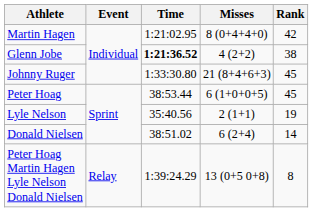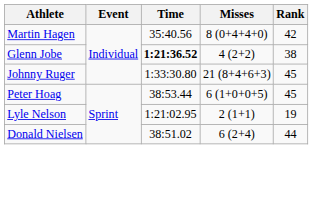 <table class=wikitable style=font-size:90%;text-align:center>
 <tr>
 <th>Athlete</th>
 <th>Event</th>
 <th>Time</th>
 <th>Misses</th>
 <th>Rank</th>
 </tr>
 <tr>
 <td align=left><a href='#'>Martin Hagen</a></td>
 <td align=left rowspan=3><a href='#'>Individual</a></td>
-<td>1:21:02.95</td>
+<td>35:40.56</td>
 <td>8 (0+4+4+0)</td>
 <td>42</td>
 </tr>
 <tr>
 <td align=left><a href='#'>Glenn Jobe</a></td>
 <td><strong>1:21:36.52</strong></td>
 <td>4 (2+2)</td>
 <td>38</td>
 </tr>
 <tr>
 <td align=left><a href='#'>Johnny Ruger</a></td>
 <td>1:33:30.80</td>
 <td>21 (8+4+6+3)</td>
 <td>45</td>
 </tr>
 <tr>
 <td align=left><a href='#'>Peter Hoag</a></td>
 <td align=left rowspan=3><a href='#'>Sprint</a></td>
 <td>38:53.44</td>
 <td>6 (1+0+0+5)</td>
 <td>45</td>
 </tr>
 <tr>
 <td align=left><a href='#'>Lyle Nelson</a></td>
-<td>35:40.56</td>
+<td>1:21:02.95</td>
 <td>2 (1+1)</td>
 <td>19</td>
 </tr>
 <tr>
 <td align=left><a href='#'>Donald Nielsen</a></td>
 <td>38:51.02</td>
 <td>6 (2+4)</td>
-<td>14</td>
-</tr>
-<tr>
-<td align=left><a href='#'>Peter Hoag</a><br><a href='#'>Martin Hagen</a><br><a href='#'>Lyle Nelson</a><br><a href='#'>Donald Nielsen</a></td>
-<td align=left><a href='#'>Relay</a></td>
-<td>1:39:24.29</td>
-<td>13 (0+5 0+8)</td>
-<td>8</td>
+<td>44</td>
 </tr>
 </table>
